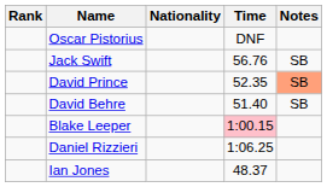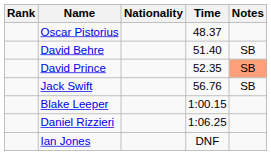 <table class="wikitable sortable" style="text-align:center">
 <tr>
 <th>Rank</th>
 <th>Name</th>
 <th>Nationality</th>
 <th>Time</th>
 <th>Notes</th>
 </tr>
 <tr>
 <td></td>
 <td align=left><a href='#'>Oscar Pistorius</a></td>
 <td align=left></td>
-<td>DNF</td>
+<td>48.37</td>
 <td></td>
 </tr>
 <tr>
 <td></td>
-<td align=left><a href='#'>Jack Swift</a></td>
+<td align=left><a href='#'>David Behre</a></td>
 <td align=left></td>
-<td>56.76</td>
+<td>51.40</td>
 <td>SB</td>
 </tr>
 <tr>
 <td></td>
 <td align=left><a href='#'>David Prince</a></td>
 <td align=left></td>
 <td>52.35</td>
 <td style="background: lightsalmon;">SB</td>
 </tr>
 <tr>
 <td></td>
-<td align=left><a href='#'>David Behre</a></td>
+<td align=left><a href='#'>Jack Swift</a></td>
 <td align=left></td>
-<td>51.40</td>
+<td>56.76</td>
 <td>SB</td>
 </tr>
 <tr>
 <td></td>
 <td align=left><a href='#'>Blake Leeper</a></td>
 <td align=left></td>
-<td style="background: pink;">1:00.15</td>
+<td>1:00.15</td>
 <td></td>
 </tr>
 <tr>
 <td></td>
 <td align=left><a href='#'>Daniel Rizzieri</a></td>
 <td align=left></td>
 <td>1:06.25</td>
 <td></td>
 </tr>
 <tr>
 <td></td>
 <td align=left><a href='#'>Ian Jones</a></td>
 <td align=left></td>
-<td>48.37</td>
+<td>DNF</td>
 <td></td>
 </tr>
 </table>
